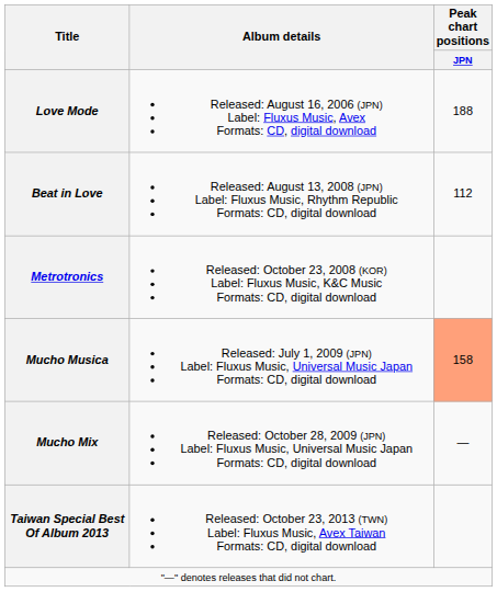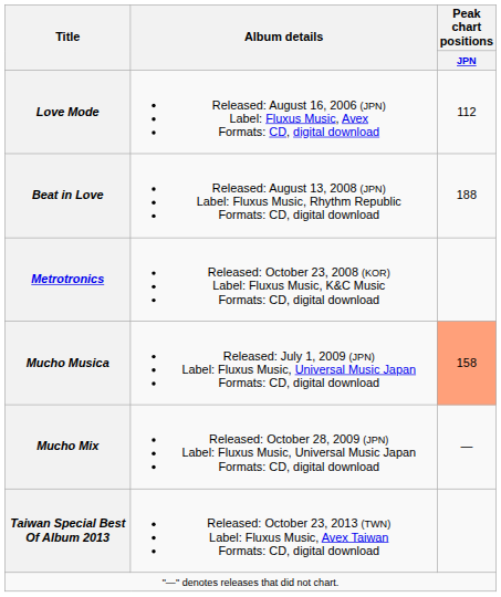 <table class="wikitable plainrowheaders" style="text-align:center;">
 <tr>
 <th scope="col" rowspan="2" style="width:10em;">Title</th>
 <th scope="col" rowspan="2" style="width:25em;">Album details</th>
 <th scope="col" colspan="1">Peak<br>chart<br>positions</th>
 </tr>
 <tr>
 <th><small><a href='#'>JPN</a></small><br></th>
 </tr>
 <tr>
 <th scope="row"><em>Love Mode</em></th>
 <td><br><ul><li>Released: August 16, 2006 <small>(JPN)</small></li><li>Label: <a href='#'>Fluxus Music</a>, <a href='#'>Avex</a></li><li>Formats: <a href='#'>CD</a>, <a href='#'>digital download</a></li></ul></td>
-<td>188</td>
+<td>112</td>
 </tr>
 <tr>
 <th scope="row"><em>Beat in Love</em></th>
 <td><br><ul><li>Released: August 13, 2008 <small>(JPN)</small></li><li>Label: Fluxus Music, Rhythm Republic</li><li>Formats: CD, digital download</li></ul></td>
-<td>112</td>
+<td>188</td>
 </tr>
 <tr>
 <th scope="row"><em><a href='#'>Metrotronics</a></em><br></th>
 <td><br><ul><li>Released: October 23, 2008 <small>(KOR)</small></li><li>Label: Fluxus Music, K&C Music</li><li>Formats: CD, digital download</li></ul></td>
 <td></td>
 </tr>
 <tr>
 <th scope="row"><em>Mucho Musica</em></th>
 <td><br><ul><li>Released: July 1, 2009 <small>(JPN)</small></li><li>Label: Fluxus Music, <a href='#'>Universal Music Japan</a></li><li>Formats: CD, digital download</li></ul></td>
 <td style="background: lightsalmon;">158</td>
 </tr>
 <tr>
 <th scope="row"><em>Mucho Mix</em></th>
 <td><br><ul><li>Released: October 28, 2009 <small>(JPN)</small></li><li>Label: Fluxus Music, Universal Music Japan</li><li>Formats: CD, digital download</li></ul></td>
 <td>—</td>
 </tr>
 <tr>
 <th scope="row"><em>Taiwan Special Best Of Album 2013</em></th>
 <td><br><ul><li>Released: October 23, 2013 <small>(TWN)</small></li><li>Label: Fluxus Music, <a href='#'>Avex Taiwan</a></li><li>Formats: CD, digital download</li></ul></td>
 <td></td>
 </tr>
 <tr>
 <td colspan="5" align="center"><small>"—" denotes releases that did not chart.</small></td>
 </tr>
 </table>
